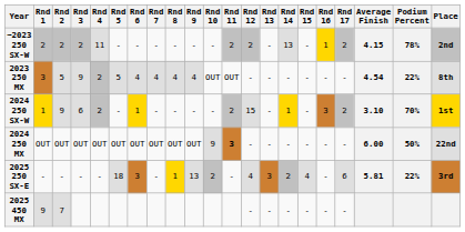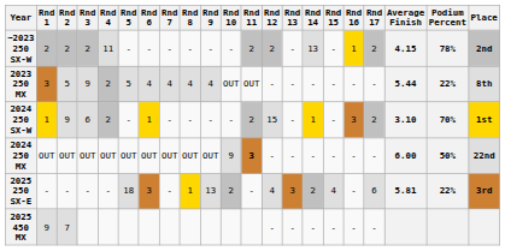 <table class="wikitable" style="font-size: 85%; text-align:center">
 <tr valign="top">
 <th valign="middle">Year</th>
 <th>Rnd<br>1</th>
 <th>Rnd<br>2</th>
 <th>Rnd<br>3</th>
 <th>Rnd<br>4</th>
 <th>Rnd<br>5</th>
 <th>Rnd<br>6</th>
 <th>Rnd<br>7</th>
 <th>Rnd<br>8</th>
 <th>Rnd<br>9</th>
 <th>Rnd<br>10</th>
 <th>Rnd<br>11</th>
 <th>Rnd<br>12</th>
 <th>Rnd<br>13</th>
 <th>Rnd<br>14</th>
 <th>Rnd<br>15</th>
 <th>Rnd<br>16</th>
 <th>Rnd<br>17</th>
 <th valign="middle">Average<br>Finish</th>
 <th valign="middle">Podium<br>Percent</th>
 <th valign="middle">Place</th>
 </tr>
 <tr>
 <th>~2023 250 SX-W</th>
 <td style="background: silver;">2</td>
 <td style="background: silver;">2</td>
 <td style="background: silver;">2</td>
 <td style="background:#dfdfdf;">11</td>
 <td>-</td>
 <td>-</td>
 <td>-</td>
 <td>-</td>
 <td>-</td>
 <td>-</td>
 <td style="background: silver;">2</td>
 <td style="background: silver;">2</td>
 <td>-</td>
 <td style="background:#dfdfdf;">13</td>
 <td>-</td>
 <td style="background: gold;">1</td>
 <td style="background: silver;">2</td>
 <th>4.15</th>
 <th>78%</th>
 <th style="background: silver;">2nd</th>
 </tr>
 <tr>
 <th>2023 250 MX</th>
 <td style="background:#CD7F32;">3</td>
 <td style="background:#dfdfdf;">5</td>
 <td style="background:#dfdfdf;">9</td>
 <td style="background: silver;">2</td>
 <td style="background:#dfdfdf;">5</td>
 <td style="background:#dfdfdf;">4</td>
 <td style="background:#dfdfdf;">4</td>
 <td style="background:#dfdfdf;">4</td>
 <td style="background:#dfdfdf;">4</td>
 <td>OUT</td>
 <td>OUT</td>
 <td>-</td>
 <td>-</td>
 <td>-</td>
 <td>-</td>
 <td>-</td>
 <td>-</td>
-<th>4.54</th>
+<th>5.44</th>
 <th>22%</th>
 <th style="background:#dfdfdf;">8th</th>
 </tr>
 <tr>
 <th>2024 250 SX-W</th>
 <td style="background: gold;">1</td>
 <td style="background:#dfdfdf;">9</td>
 <td style="background:#dfdfdf;">6</td>
 <td style="background: silver;">2</td>
 <td>-</td>
 <td style="background: gold;">1</td>
 <td>-</td>
 <td>-</td>
 <td>-</td>
 <td>-</td>
 <td style="background: silver;">2</td>
 <td style="background:#dfdfdf;">15</td>
 <td>-</td>
 <td style="background: gold;">1</td>
 <td>-</td>
 <td style="background:#CD7F32;">3</td>
 <td style="background: silver;">2</td>
 <th>3.10</th>
 <th>70%</th>
 <th style="background: gold;">1st</th>
 </tr>
 <tr>
 <th>2024 250 MX</th>
 <td>OUT</td>
 <td>OUT</td>
 <td>OUT</td>
 <td>OUT</td>
 <td>OUT</td>
 <td>OUT</td>
 <td>OUT</td>
 <td>OUT</td>
 <td>OUT</td>
 <td style="background:#dfdfdf;">9</td>
 <td style="background:#CD7F32;"><strong>3</strong></td>
 <td>-</td>
 <td>-</td>
 <td>-</td>
 <td>-</td>
 <td>-</td>
 <td>-</td>
 <th>6.00</th>
 <th>50%</th>
 <th style="background:#dfdfdf;">22nd</th>
 </tr>
 <tr>
 <th>2025 250 SX-E</th>
 <td>-</td>
 <td>-</td>
 <td>-</td>
 <td>-</td>
 <td style="background:#dfdfdf;">18</td>
 <td style="background:#CD7F32;">3</td>
 <td>-</td>
 <td style="background: gold;">1</td>
 <td style="background:#dfdfdf;">13</td>
 <td style="background: silver;">2</td>
 <td>-</td>
 <td style="background:#dfdfdf;">4</td>
 <td style="background:#CD7F32;">3</td>
 <td style="background: silver;">2</td>
 <td style="background:#dfdfdf;">4</td>
 <td>-</td>
 <td style="background:#dfdfdf;">6</td>
 <th>5.81</th>
 <th>22%</th>
 <th style="background:#CD7F32;">3rd</th>
 </tr>
 <tr>
 <th>2025 450 MX</th>
 <td style="background:#dfdfdf;">9</td>
 <td style="background:#dfdfdf;">7</td>
 <td></td>
 <td></td>
 <td></td>
 <td></td>
 <td></td>
 <td></td>
 <td></td>
 <td></td>
 <td></td>
 <td>-</td>
 <td>-</td>
 <td>-</td>
 <td>-</td>
 <td>-</td>
 <td>-</td>
 <th></th>
 <th></th>
 <th></th>
 </tr>
 </table>
